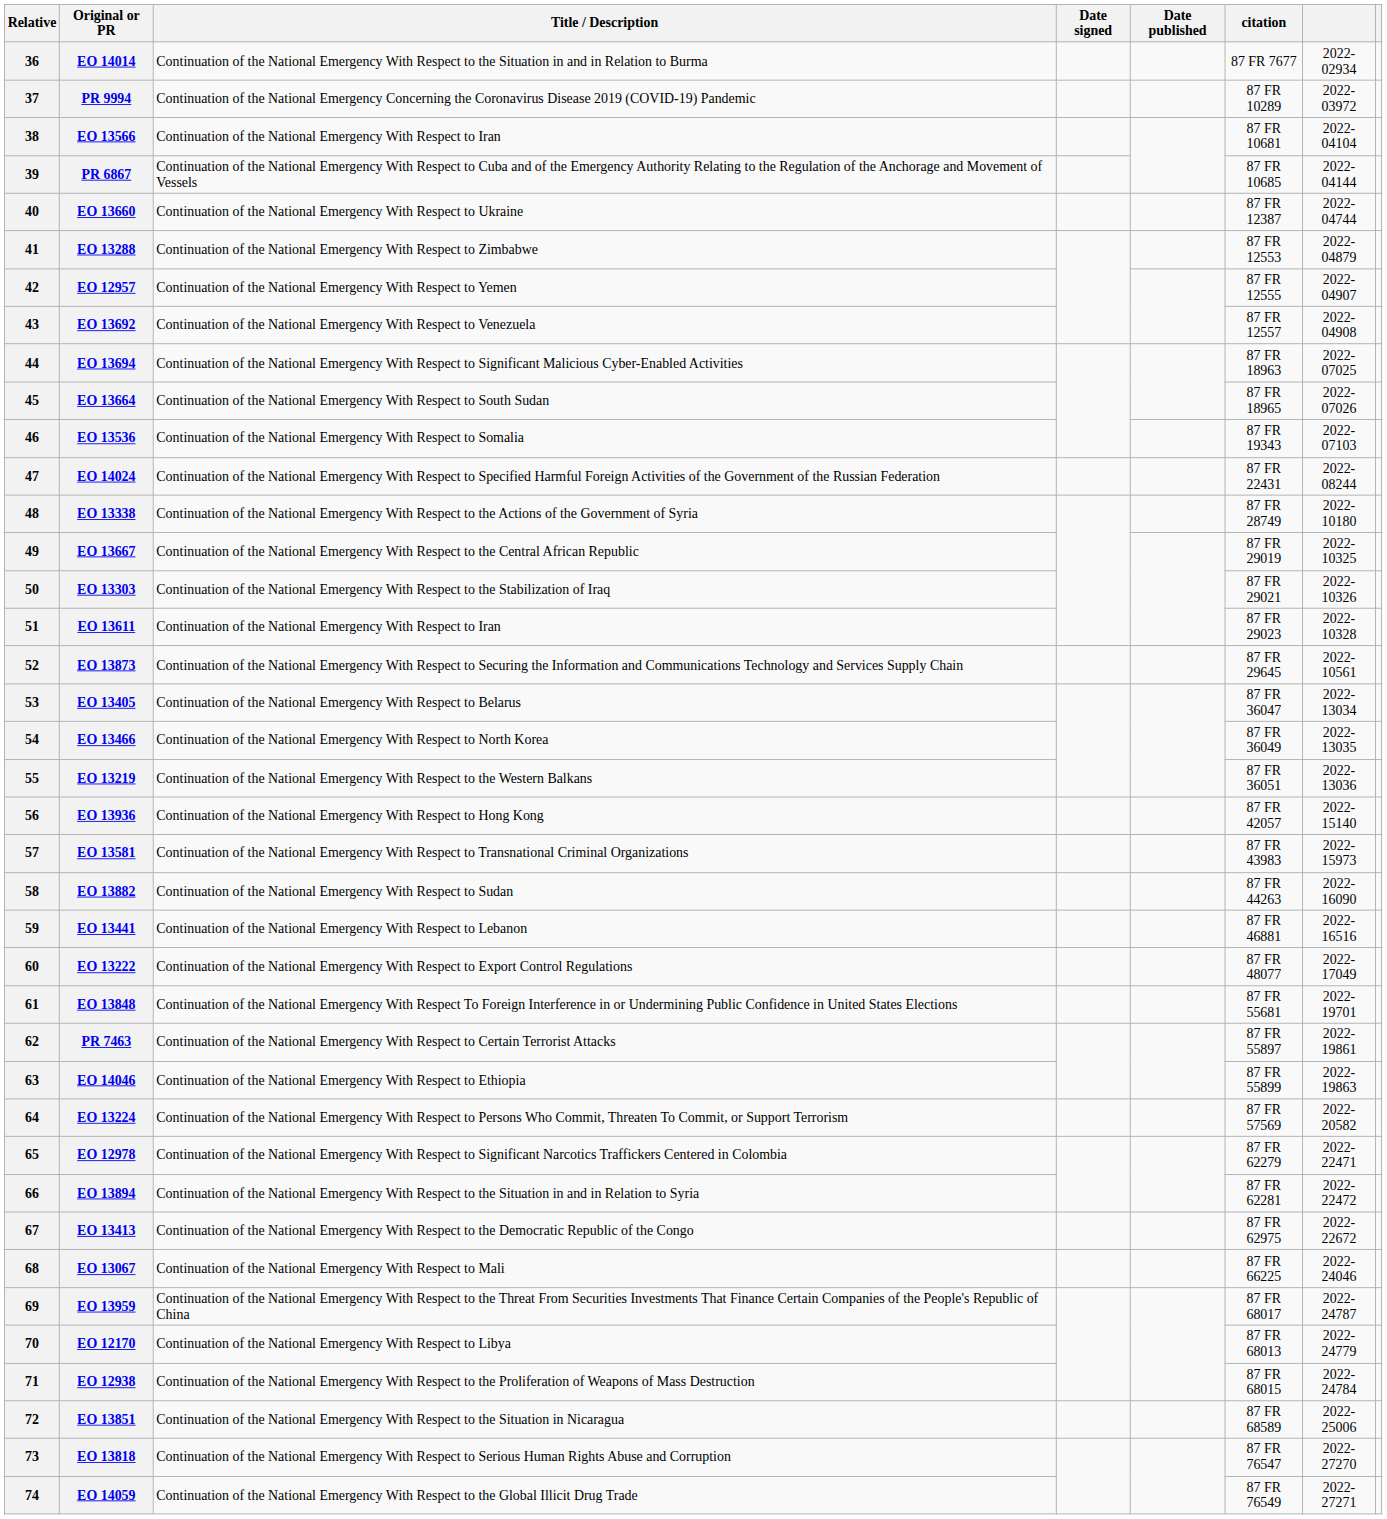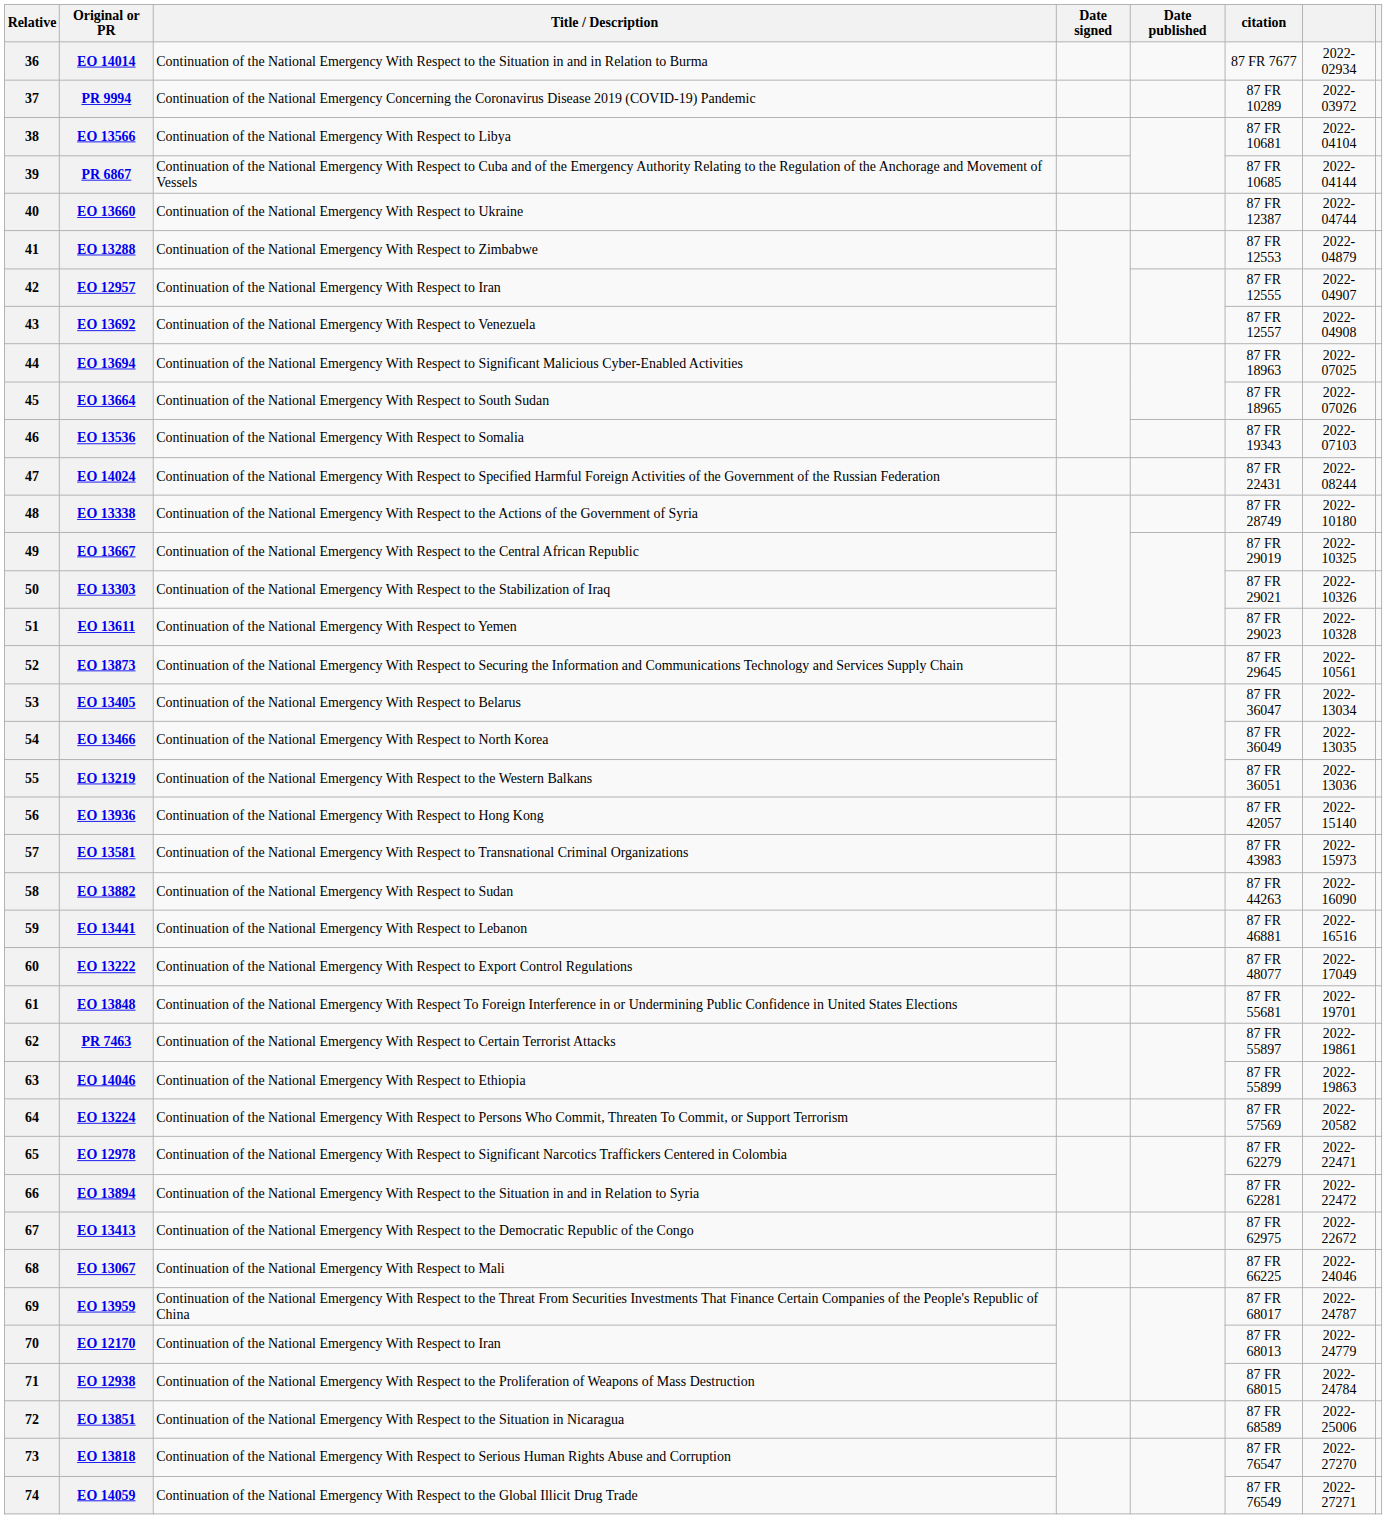 <table class="wikitable sortable plainrowheaders" style="width:100%">
 <tr>
 <th>Relative</th>
 <th>Original  or PR</th>
 <th>Title / Description</th>
 <th>Date signed</th>
 <th>Date published</th>
 <th>citation</th>
 <th></th>
 <th class="unsortable"></th>
 </tr>
 <tr style="text-align:center">
 <th>36</th>
 <th><a href='#'>EO 14014</a></th>
 <td style="text-align:left">Continuation of the National Emergency With Respect to the Situation in and in Relation to Burma</td>
 <td></td>
 <td></td>
 <td>87 FR 7677</td>
 <td>2022-02934</td>
 <td></td>
 </tr>
 <tr style="text-align:center">
 <th>37</th>
 <th><a href='#'>PR 9994</a></th>
 <td style="text-align:left">Continuation of the National Emergency Concerning the Coronavirus Disease 2019 (COVID-19) Pandemic</td>
 <td></td>
 <td></td>
 <td>87 FR 10289</td>
 <td>2022-03972</td>
 <td></td>
 </tr>
 <tr style="text-align:center">
 <th>38</th>
 <th><a href='#'>EO 13566</a></th>
-<td style="text-align:left">Continuation of the National Emergency With Respect to Iran</td>
+<td style="text-align:left">Continuation of the National Emergency With Respect to Libya</td>
 <td></td>
 <td rowspan=2></td>
 <td>87 FR 10681</td>
 <td>2022-04104</td>
 <td></td>
 </tr>
 <tr style="text-align:center">
 <th>39</th>
 <th><a href='#'>PR 6867</a></th>
 <td style="text-align:left">Continuation of the National Emergency With Respect to Cuba and of the Emergency Authority Relating to the Regulation of the Anchorage and Movement of Vessels</td>
 <td></td>
 <td>87 FR 10685</td>
 <td>2022-04144</td>
 <td></td>
 </tr>
 <tr style="text-align:center">
 <th>40</th>
 <th><a href='#'>EO 13660</a></th>
 <td style="text-align:left">Continuation of the National Emergency With Respect to Ukraine</td>
 <td></td>
 <td></td>
 <td>87 FR 12387</td>
 <td>2022-04744</td>
 <td></td>
 </tr>
 <tr style="text-align:center">
 <th>41</th>
 <th><a href='#'>EO 13288</a></th>
 <td style="text-align:left">Continuation of the National Emergency With Respect to Zimbabwe</td>
 <td rowspan=3></td>
 <td></td>
 <td>87 FR 12553</td>
 <td>2022-04879</td>
 <td></td>
 </tr>
 <tr style="text-align:center">
 <th>42</th>
 <th><a href='#'>EO 12957</a></th>
-<td style="text-align:left">Continuation of the National Emergency With Respect to Yemen</td>
+<td style="text-align:left">Continuation of the National Emergency With Respect to Iran</td>
 <td rowspan=2></td>
 <td>87 FR 12555</td>
 <td>2022-04907</td>
 <td></td>
 </tr>
 <tr style="text-align:center">
 <th>43</th>
 <th><a href='#'>EO 13692</a></th>
 <td style="text-align:left">Continuation of the National Emergency With Respect to Venezuela</td>
 <td>87 FR 12557</td>
 <td>2022-04908</td>
 <td></td>
 </tr>
 <tr style="text-align:center">
 <th>44</th>
 <th><a href='#'>EO 13694</a></th>
 <td style="text-align:left">Continuation of the National Emergency With Respect to Significant Malicious Cyber-Enabled Activities</td>
 <td rowspan=3></td>
 <td rowspan=2></td>
 <td>87 FR 18963</td>
 <td>2022-07025</td>
 <td></td>
 </tr>
 <tr style="text-align:center">
 <th>45</th>
 <th><a href='#'>EO 13664</a></th>
 <td style="text-align:left">Continuation of the National Emergency With Respect to South Sudan</td>
 <td>87 FR 18965</td>
 <td>2022-07026</td>
 <td></td>
 </tr>
 <tr style="text-align:center">
 <th>46</th>
 <th><a href='#'>EO 13536</a></th>
 <td style="text-align:left">Continuation of the National Emergency With Respect to Somalia</td>
 <td></td>
 <td>87 FR 19343</td>
 <td>2022-07103</td>
 <td></td>
 </tr>
 <tr style="text-align:center">
 <th>47</th>
 <th><a href='#'>EO 14024</a></th>
 <td style="text-align:left">Continuation of the National Emergency With Respect to Specified Harmful Foreign Activities of the Government of the Russian Federation</td>
 <td></td>
 <td></td>
 <td>87 FR 22431</td>
 <td>2022-08244</td>
 <td></td>
 </tr>
 <tr style="text-align:center">
 <th>48</th>
 <th><a href='#'>EO 13338</a></th>
 <td style="text-align:left">Continuation of the National Emergency With Respect to the Actions of the Government of Syria</td>
 <td rowspan=4></td>
 <td></td>
 <td>87 FR 28749</td>
 <td>2022-10180</td>
 <td></td>
 </tr>
 <tr style="text-align:center">
 <th>49</th>
 <th><a href='#'>EO 13667</a></th>
 <td style="text-align:left">Continuation of the National Emergency With Respect to the Central African Republic</td>
 <td rowspan=3></td>
 <td>87 FR 29019</td>
 <td>2022-10325</td>
 <td></td>
 </tr>
 <tr style="text-align:center">
 <th>50</th>
 <th><a href='#'>EO 13303</a></th>
 <td style="text-align:left">Continuation of the National Emergency With Respect to the Stabilization of Iraq</td>
 <td>87 FR 29021</td>
 <td>2022-10326</td>
 <td></td>
 </tr>
 <tr style="text-align:center">
 <th>51</th>
 <th><a href='#'>EO 13611</a></th>
-<td style="text-align:left">Continuation of the National Emergency With Respect to Iran</td>
+<td style="text-align:left">Continuation of the National Emergency With Respect to Yemen</td>
 <td>87 FR 29023</td>
 <td>2022-10328</td>
 <td></td>
 </tr>
 <tr style="text-align:center">
 <th>52</th>
 <th><a href='#'>EO 13873</a></th>
 <td style="text-align:left">Continuation of the National Emergency With Respect to Securing the Information and Communications Technology and Services Supply Chain</td>
 <td></td>
 <td></td>
 <td>87 FR 29645</td>
 <td>2022-10561</td>
 <td></td>
 </tr>
 <tr style="text-align:center">
 <th>53</th>
 <th><a href='#'>EO 13405</a></th>
 <td style="text-align:left">Continuation of the National Emergency With Respect to Belarus</td>
 <td rowspan=3></td>
 <td rowspan=3></td>
 <td>87 FR 36047</td>
 <td>2022-13034</td>
 <td></td>
 </tr>
 <tr style="text-align:center">
 <th>54</th>
 <th><a href='#'>EO 13466</a></th>
 <td style="text-align:left">Continuation of the National Emergency With Respect to North Korea</td>
 <td>87 FR 36049</td>
 <td>2022-13035</td>
 <td></td>
 </tr>
 <tr style="text-align:center">
 <th>55</th>
 <th><a href='#'>EO 13219</a></th>
 <td style="text-align:left">Continuation of the National Emergency With Respect to the Western Balkans</td>
 <td>87 FR 36051</td>
 <td>2022-13036</td>
 <td></td>
 </tr>
 <tr style="text-align:center">
 <th>56</th>
 <th><a href='#'>EO 13936</a></th>
 <td style="text-align:left">Continuation of the National Emergency With Respect to Hong Kong</td>
 <td></td>
 <td></td>
 <td>87 FR 42057</td>
 <td>2022-15140</td>
 <td></td>
 </tr>
 <tr style="text-align:center">
 <th>57</th>
 <th><a href='#'>EO 13581</a></th>
 <td style="text-align:left">Continuation of the National Emergency With Respect to Transnational Criminal Organizations</td>
 <td></td>
 <td></td>
 <td>87 FR 43983</td>
 <td>2022-15973</td>
 <td></td>
 </tr>
 <tr style="text-align:center">
 <th>58</th>
 <th><a href='#'>EO 13882</a></th>
 <td style="text-align:left">Continuation of the National Emergency With Respect to Sudan</td>
 <td></td>
 <td></td>
 <td>87 FR 44263</td>
 <td>2022-16090</td>
 <td></td>
 </tr>
 <tr style="text-align:center">
 <th>59</th>
 <th><a href='#'>EO 13441</a></th>
 <td style="text-align:left">Continuation of the National Emergency With Respect to Lebanon</td>
 <td></td>
 <td></td>
 <td>87 FR 46881</td>
 <td>2022-16516</td>
 <td></td>
 </tr>
 <tr style="text-align:center">
 <th>60</th>
 <th><a href='#'>EO 13222</a></th>
 <td style="text-align:left">Continuation of the National Emergency With Respect to Export Control Regulations</td>
 <td></td>
 <td></td>
 <td>87 FR 48077</td>
 <td>2022-17049</td>
 <td></td>
 </tr>
 <tr style="text-align:center">
 <th>61</th>
 <th><a href='#'>EO 13848</a></th>
 <td style="text-align:left">Continuation of the National Emergency With Respect To Foreign Interference in or Undermining Public Confidence in United States Elections</td>
 <td></td>
 <td></td>
 <td>87 FR 55681</td>
 <td>2022-19701</td>
 <td></td>
 </tr>
 <tr style="text-align:center">
 <th>62</th>
 <th><a href='#'>PR 7463</a></th>
 <td style="text-align:left">Continuation of the National Emergency With Respect to Certain Terrorist Attacks</td>
 <td rowspan=2></td>
 <td rowspan=2></td>
 <td>87 FR 55897</td>
 <td>2022-19861</td>
 <td></td>
 </tr>
 <tr style="text-align:center">
 <th>63</th>
 <th><a href='#'>EO 14046</a></th>
 <td style="text-align:left">Continuation of the National Emergency With Respect to Ethiopia</td>
 <td>87 FR 55899</td>
 <td>2022-19863</td>
 <td></td>
 </tr>
 <tr style="text-align:center">
 <th>64</th>
 <th><a href='#'>EO 13224</a></th>
 <td style="text-align:left">Continuation of the National Emergency With Respect to Persons Who Commit, Threaten To Commit, or Support Terrorism</td>
 <td></td>
 <td></td>
 <td>87 FR 57569</td>
 <td>2022-20582</td>
 <td></td>
 </tr>
 <tr style="text-align:center">
 <th>65</th>
 <th><a href='#'>EO 12978</a></th>
 <td style="text-align:left">Continuation of the National Emergency With Respect to Significant Narcotics Traffickers Centered in Colombia</td>
 <td rowspan=2></td>
 <td rowspan=2></td>
 <td>87 FR 62279</td>
 <td>2022-22471</td>
 <td></td>
 </tr>
 <tr style="text-align:center">
 <th>66</th>
 <th><a href='#'>EO 13894</a></th>
 <td style="text-align:left">Continuation of the National Emergency With Respect to the Situation in and in Relation to Syria</td>
 <td>87 FR 62281</td>
 <td>2022-22472</td>
 <td></td>
 </tr>
 <tr style="text-align:center">
 <th>67</th>
 <th><a href='#'>EO 13413</a></th>
 <td style="text-align:left">Continuation of the National Emergency With Respect to the Democratic Republic of the Congo</td>
 <td></td>
 <td></td>
 <td>87 FR 62975</td>
 <td>2022-22672</td>
 <td></td>
 </tr>
 <tr style="text-align:center">
 <th>68</th>
 <th><a href='#'>EO 13067</a></th>
 <td style="text-align:left">Continuation of the National Emergency With Respect to Mali</td>
 <td></td>
 <td></td>
 <td>87 FR 66225</td>
 <td>2022-24046</td>
 <td></td>
 </tr>
 <tr style="text-align:center">
 <th>69</th>
 <th><a href='#'>EO 13959</a></th>
 <td style="text-align:left">Continuation of the National Emergency With Respect to the Threat From Securities Investments That Finance Certain Companies of the People's Republic of China</td>
 <td rowspan=3></td>
 <td rowspan=3></td>
 <td>87 FR 68017</td>
 <td>2022-24787</td>
 <td></td>
 </tr>
 <tr style="text-align:center">
 <th>70</th>
 <th><a href='#'>EO 12170</a></th>
-<td style="text-align:left">Continuation of the National Emergency With Respect to Libya</td>
+<td style="text-align:left">Continuation of the National Emergency With Respect to Iran</td>
 <td>87 FR 68013</td>
 <td>2022-24779</td>
 <td></td>
 </tr>
 <tr style="text-align:center">
 <th>71</th>
 <th><a href='#'>EO 12938</a></th>
 <td style="text-align:left">Continuation of the National Emergency With Respect to the Proliferation of Weapons of Mass Destruction</td>
 <td>87 FR 68015</td>
 <td>2022-24784</td>
 <td></td>
 </tr>
 <tr style="text-align:center">
 <th>72</th>
 <th><a href='#'>EO 13851</a></th>
 <td style="text-align:left">Continuation of the National Emergency With Respect to the Situation in Nicaragua</td>
 <td></td>
 <td></td>
 <td>87 FR 68589</td>
 <td>2022-25006</td>
 <td></td>
 </tr>
 <tr style="text-align:center">
 <th>73</th>
 <th><a href='#'>EO 13818</a></th>
 <td style="text-align:left">Continuation of the National Emergency With Respect to Serious Human Rights Abuse and Corruption</td>
 <td rowspan=2></td>
 <td rowspan=2></td>
 <td>87 FR 76547</td>
 <td>2022-27270</td>
 <td></td>
 </tr>
 <tr style="text-align:center">
 <th>74</th>
 <th><a href='#'>EO 14059</a></th>
 <td style="text-align:left">Continuation of the National Emergency With Respect to the Global Illicit Drug Trade</td>
 <td>87 FR 76549</td>
 <td>2022-27271</td>
 <td></td>
 </tr>
 </table>
